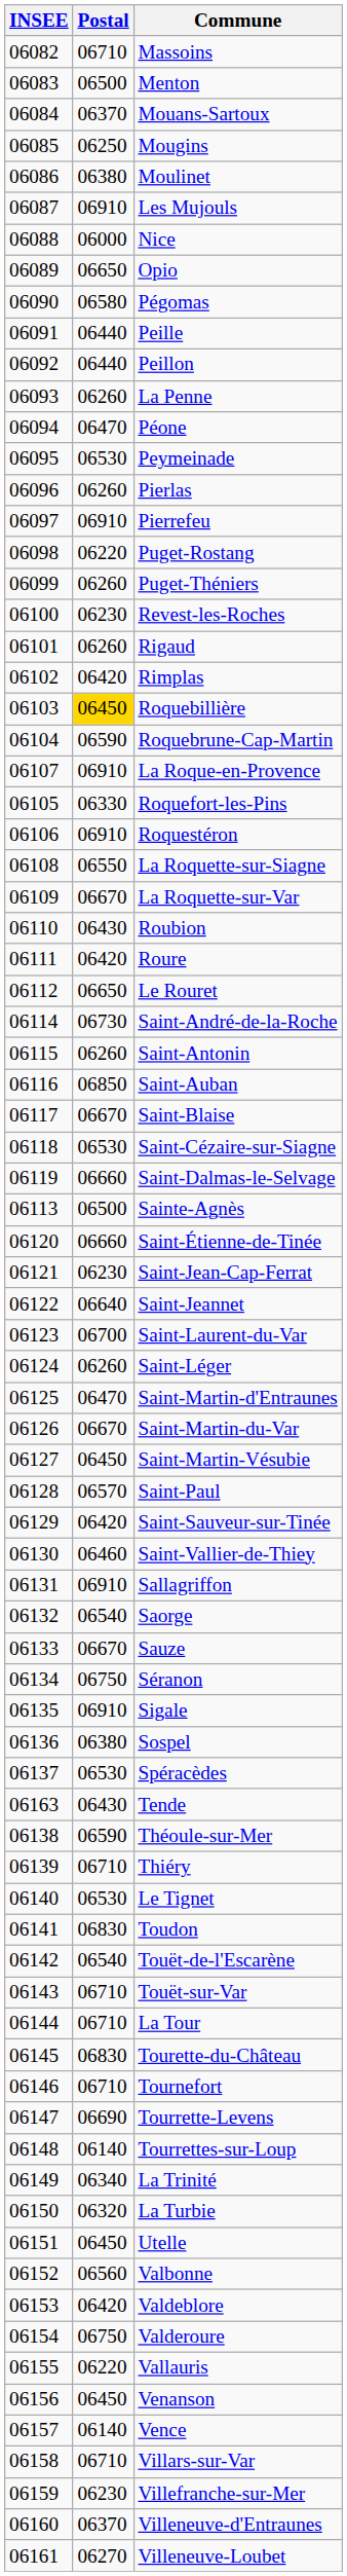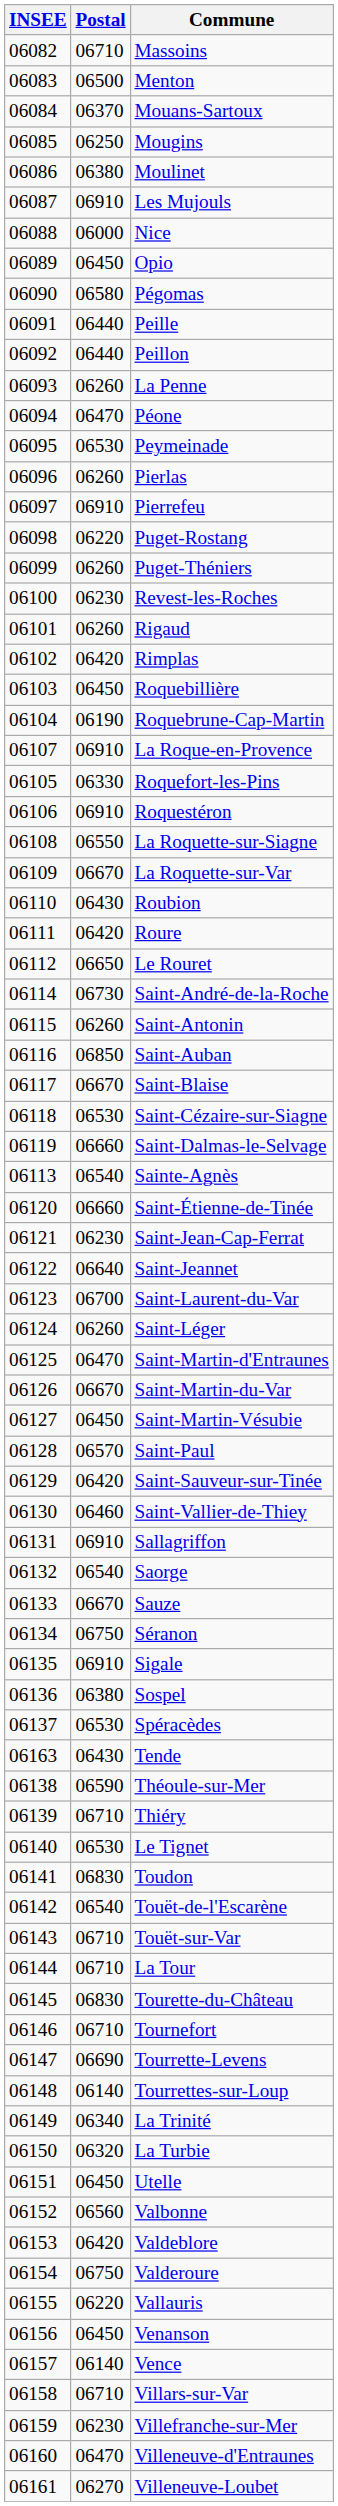 <table class="wikitable sortable">
 <tr>
 <th><a href='#'>INSEE</a></th>
 <th><a href='#'>Postal</a></th>
 <th>Commune</th>
 </tr>
 <tr>
 <td>06082</td>
 <td>06710</td>
 <td><a href='#'>Massoins</a></td>
 </tr>
 <tr>
 <td>06083</td>
 <td>06500</td>
 <td><a href='#'>Menton</a></td>
 </tr>
 <tr>
 <td>06084</td>
 <td>06370</td>
 <td><a href='#'>Mouans-Sartoux</a></td>
 </tr>
 <tr>
 <td>06085</td>
 <td>06250</td>
 <td><a href='#'>Mougins</a></td>
 </tr>
 <tr>
 <td>06086</td>
 <td>06380</td>
 <td><a href='#'>Moulinet</a></td>
 </tr>
 <tr>
 <td>06087</td>
 <td>06910</td>
 <td><a href='#'>Les Mujouls</a></td>
 </tr>
 <tr>
 <td>06088</td>
 <td>06000</td>
 <td><a href='#'>Nice</a></td>
 </tr>
 <tr>
 <td>06089</td>
-<td>06650</td>
+<td>06450</td>
 <td><a href='#'>Opio</a></td>
 </tr>
 <tr>
 <td>06090</td>
 <td>06580</td>
 <td><a href='#'>Pégomas</a></td>
 </tr>
 <tr>
 <td>06091</td>
 <td>06440</td>
 <td><a href='#'>Peille</a></td>
 </tr>
 <tr>
 <td>06092</td>
 <td>06440</td>
 <td><a href='#'>Peillon</a></td>
 </tr>
 <tr>
 <td>06093</td>
 <td>06260</td>
 <td><a href='#'>La Penne</a></td>
 </tr>
 <tr>
 <td>06094</td>
 <td>06470</td>
 <td><a href='#'>Péone</a></td>
 </tr>
 <tr>
 <td>06095</td>
 <td>06530</td>
 <td><a href='#'>Peymeinade</a></td>
 </tr>
 <tr>
 <td>06096</td>
 <td>06260</td>
 <td><a href='#'>Pierlas</a></td>
 </tr>
 <tr>
 <td>06097</td>
 <td>06910</td>
 <td><a href='#'>Pierrefeu</a></td>
 </tr>
 <tr>
 <td>06098</td>
 <td>06220</td>
 <td><a href='#'>Puget-Rostang</a></td>
 </tr>
 <tr>
 <td>06099</td>
 <td>06260</td>
 <td><a href='#'>Puget-Théniers</a></td>
 </tr>
 <tr>
 <td>06100</td>
 <td>06230</td>
 <td><a href='#'>Revest-les-Roches</a></td>
 </tr>
 <tr>
 <td>06101</td>
 <td>06260</td>
 <td><a href='#'>Rigaud</a></td>
 </tr>
 <tr>
 <td>06102</td>
 <td>06420</td>
 <td><a href='#'>Rimplas</a></td>
 </tr>
 <tr>
 <td>06103</td>
-<td style="background: gold;">06450</td>
+<td>06450</td>
 <td><a href='#'>Roquebillière</a></td>
 </tr>
 <tr>
 <td>06104</td>
-<td>06590</td>
+<td>06190</td>
 <td><a href='#'>Roquebrune-Cap-Martin</a></td>
 </tr>
 <tr>
 <td>06107</td>
 <td>06910</td>
 <td><a href='#'>La Roque-en-Provence</a></td>
 </tr>
 <tr>
 <td>06105</td>
 <td>06330</td>
 <td><a href='#'>Roquefort-les-Pins</a></td>
 </tr>
 <tr>
 <td>06106</td>
 <td>06910</td>
 <td><a href='#'>Roquestéron</a></td>
 </tr>
 <tr>
 <td>06108</td>
 <td>06550</td>
 <td><a href='#'>La Roquette-sur-Siagne</a></td>
 </tr>
 <tr>
 <td>06109</td>
 <td>06670</td>
 <td><a href='#'>La Roquette-sur-Var</a></td>
 </tr>
 <tr>
 <td>06110</td>
 <td>06430</td>
 <td><a href='#'>Roubion</a></td>
 </tr>
 <tr>
 <td>06111</td>
 <td>06420</td>
 <td><a href='#'>Roure</a></td>
 </tr>
 <tr>
 <td>06112</td>
 <td>06650</td>
 <td><a href='#'>Le Rouret</a></td>
 </tr>
 <tr>
 <td>06114</td>
 <td>06730</td>
 <td><a href='#'>Saint-André-de-la-Roche</a></td>
 </tr>
 <tr>
 <td>06115</td>
 <td>06260</td>
 <td><a href='#'>Saint-Antonin</a></td>
 </tr>
 <tr>
 <td>06116</td>
 <td>06850</td>
 <td><a href='#'>Saint-Auban</a></td>
 </tr>
 <tr>
 <td>06117</td>
 <td>06670</td>
 <td><a href='#'>Saint-Blaise</a></td>
 </tr>
 <tr>
 <td>06118</td>
 <td>06530</td>
 <td><a href='#'>Saint-Cézaire-sur-Siagne</a></td>
 </tr>
 <tr>
 <td>06119</td>
 <td>06660</td>
 <td><a href='#'>Saint-Dalmas-le-Selvage</a></td>
 </tr>
 <tr>
 <td>06113</td>
-<td>06500</td>
+<td>06540</td>
 <td><a href='#'>Sainte-Agnès</a></td>
 </tr>
 <tr>
 <td>06120</td>
 <td>06660</td>
 <td><a href='#'>Saint-Étienne-de-Tinée</a></td>
 </tr>
 <tr>
 <td>06121</td>
 <td>06230</td>
 <td><a href='#'>Saint-Jean-Cap-Ferrat</a></td>
 </tr>
 <tr>
 <td>06122</td>
 <td>06640</td>
 <td><a href='#'>Saint-Jeannet</a></td>
 </tr>
 <tr>
 <td>06123</td>
 <td>06700</td>
 <td><a href='#'>Saint-Laurent-du-Var</a></td>
 </tr>
 <tr>
 <td>06124</td>
 <td>06260</td>
 <td><a href='#'>Saint-Léger</a></td>
 </tr>
 <tr>
 <td>06125</td>
 <td>06470</td>
 <td><a href='#'>Saint-Martin-d'Entraunes</a></td>
 </tr>
 <tr>
 <td>06126</td>
 <td>06670</td>
 <td><a href='#'>Saint-Martin-du-Var</a></td>
 </tr>
 <tr>
 <td>06127</td>
 <td>06450</td>
 <td><a href='#'>Saint-Martin-Vésubie</a></td>
 </tr>
 <tr>
 <td>06128</td>
 <td>06570</td>
 <td><a href='#'>Saint-Paul</a></td>
 </tr>
 <tr>
 <td>06129</td>
 <td>06420</td>
 <td><a href='#'>Saint-Sauveur-sur-Tinée</a></td>
 </tr>
 <tr>
 <td>06130</td>
 <td>06460</td>
 <td><a href='#'>Saint-Vallier-de-Thiey</a></td>
 </tr>
 <tr>
 <td>06131</td>
 <td>06910</td>
 <td><a href='#'>Sallagriffon</a></td>
 </tr>
 <tr>
 <td>06132</td>
 <td>06540</td>
 <td><a href='#'>Saorge</a></td>
 </tr>
 <tr>
 <td>06133</td>
 <td>06670</td>
 <td><a href='#'>Sauze</a></td>
 </tr>
 <tr>
 <td>06134</td>
 <td>06750</td>
 <td><a href='#'>Séranon</a></td>
 </tr>
 <tr>
 <td>06135</td>
 <td>06910</td>
 <td><a href='#'>Sigale</a></td>
 </tr>
 <tr>
 <td>06136</td>
 <td>06380</td>
 <td><a href='#'>Sospel</a></td>
 </tr>
 <tr>
 <td>06137</td>
 <td>06530</td>
 <td><a href='#'>Spéracèdes</a></td>
 </tr>
 <tr>
 <td>06163</td>
 <td>06430</td>
 <td><a href='#'>Tende</a></td>
 </tr>
 <tr>
 <td>06138</td>
 <td>06590</td>
 <td><a href='#'>Théoule-sur-Mer</a></td>
 </tr>
 <tr>
 <td>06139</td>
 <td>06710</td>
 <td><a href='#'>Thiéry</a></td>
 </tr>
 <tr>
 <td>06140</td>
 <td>06530</td>
 <td><a href='#'>Le Tignet</a></td>
 </tr>
 <tr>
 <td>06141</td>
 <td>06830</td>
 <td><a href='#'>Toudon</a></td>
 </tr>
 <tr>
 <td>06142</td>
 <td>06540</td>
 <td><a href='#'>Touët-de-l'Escarène</a></td>
 </tr>
 <tr>
 <td>06143</td>
 <td>06710</td>
 <td><a href='#'>Touët-sur-Var</a></td>
 </tr>
 <tr>
 <td>06144</td>
 <td>06710</td>
 <td><a href='#'>La Tour</a></td>
 </tr>
 <tr>
 <td>06145</td>
 <td>06830</td>
 <td><a href='#'>Tourette-du-Château</a></td>
 </tr>
 <tr>
 <td>06146</td>
 <td>06710</td>
 <td><a href='#'>Tournefort</a></td>
 </tr>
 <tr>
 <td>06147</td>
 <td>06690</td>
 <td><a href='#'>Tourrette-Levens</a></td>
 </tr>
 <tr>
 <td>06148</td>
 <td>06140</td>
 <td><a href='#'>Tourrettes-sur-Loup</a></td>
 </tr>
 <tr>
 <td>06149</td>
 <td>06340</td>
 <td><a href='#'>La Trinité</a></td>
 </tr>
 <tr>
 <td>06150</td>
 <td>06320</td>
 <td><a href='#'>La Turbie</a></td>
 </tr>
 <tr>
 <td>06151</td>
 <td>06450</td>
 <td><a href='#'>Utelle</a></td>
 </tr>
 <tr>
 <td>06152</td>
 <td>06560</td>
 <td><a href='#'>Valbonne</a></td>
 </tr>
 <tr>
 <td>06153</td>
 <td>06420</td>
 <td><a href='#'>Valdeblore</a></td>
 </tr>
 <tr>
 <td>06154</td>
 <td>06750</td>
 <td><a href='#'>Valderoure</a></td>
 </tr>
 <tr>
 <td>06155</td>
 <td>06220</td>
 <td><a href='#'>Vallauris</a></td>
 </tr>
 <tr>
 <td>06156</td>
 <td>06450</td>
 <td><a href='#'>Venanson</a></td>
 </tr>
 <tr>
 <td>06157</td>
 <td>06140</td>
 <td><a href='#'>Vence</a></td>
 </tr>
 <tr>
 <td>06158</td>
 <td>06710</td>
 <td><a href='#'>Villars-sur-Var</a></td>
 </tr>
 <tr>
 <td>06159</td>
 <td>06230</td>
 <td><a href='#'>Villefranche-sur-Mer</a></td>
 </tr>
 <tr>
 <td>06160</td>
-<td>06370</td>
+<td>06470</td>
 <td><a href='#'>Villeneuve-d'Entraunes</a></td>
 </tr>
 <tr>
 <td>06161</td>
 <td>06270</td>
 <td><a href='#'>Villeneuve-Loubet</a></td>
 </tr>
 </table>
